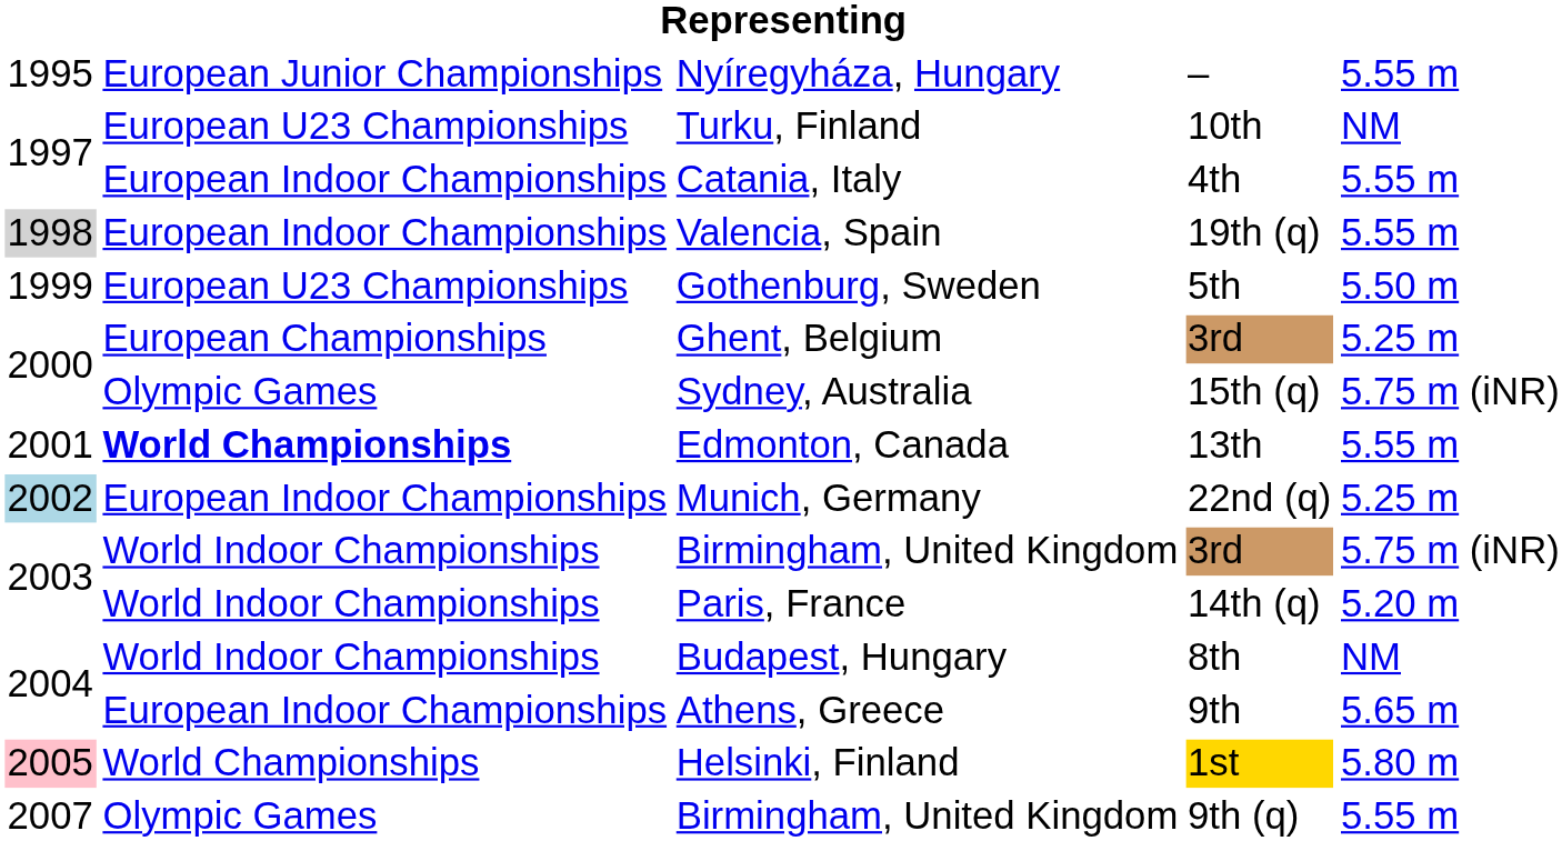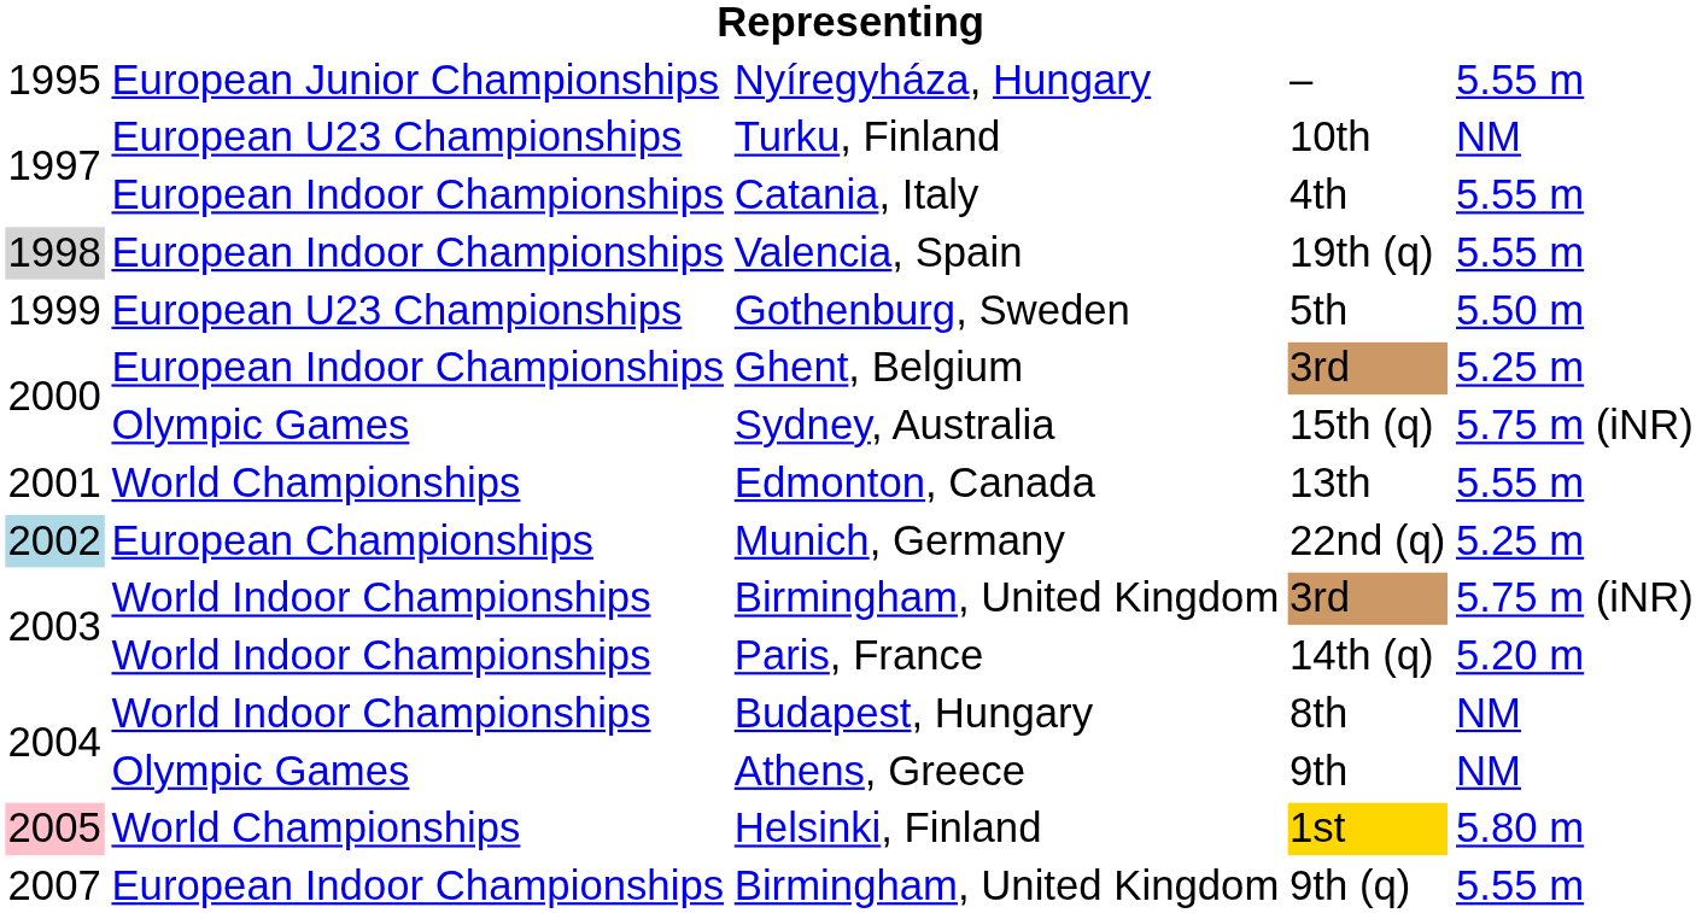 <table>
 <tr>
 <th colspan="6">Representing </th>
 </tr>
 <tr>
 <td>1995</td>
 <td><a href='#'>European Junior Championships</a></td>
 <td><a href='#'>Nyíregyháza</a>, <a href='#'>Hungary</a></td>
 <td>–</td>
 <td><a href='#'>5.55 m</a></td>
 </tr>
 <tr>
 <td rowspan=2>1997</td>
 <td><a href='#'>European U23 Championships</a></td>
 <td><a href='#'>Turku</a>, Finland</td>
 <td>10th</td>
 <td><a href='#'>NM</a></td>
 </tr>
 <tr>
 <td><a href='#'>European Indoor Championships</a></td>
 <td><a href='#'>Catania</a>, Italy</td>
 <td>4th</td>
 <td><a href='#'>5.55 m</a></td>
 </tr>
 <tr>
 <td style="background: lightgrey;">1998</td>
 <td><a href='#'>European Indoor Championships</a></td>
 <td><a href='#'>Valencia</a>, Spain</td>
 <td>19th (q)</td>
 <td><a href='#'>5.55 m</a></td>
 </tr>
 <tr>
 <td>1999</td>
 <td><a href='#'>European U23 Championships</a></td>
 <td><a href='#'>Gothenburg</a>, Sweden</td>
 <td>5th</td>
 <td><a href='#'>5.50 m</a></td>
 </tr>
 <tr>
 <td rowspan=2>2000</td>
-<td><a href='#'>European Championships</a></td>
+<td><a href='#'>European Indoor Championships</a></td>
 <td><a href='#'>Ghent</a>, Belgium</td>
 <td bgcolor=cc9966>3rd</td>
 <td><a href='#'>5.25 m</a></td>
 </tr>
 <tr>
 <td><a href='#'>Olympic Games</a></td>
 <td><a href='#'>Sydney</a>, Australia</td>
 <td>15th (q)</td>
 <td><a href='#'>5.75 m</a> (iNR)</td>
 </tr>
 <tr>
 <td>2001</td>
-<td><strong><a href='#'>World Championships</a></strong></td>
+<td><a href='#'>World Championships</a></td>
 <td><a href='#'>Edmonton</a>, Canada</td>
 <td>13th</td>
 <td><a href='#'>5.55 m</a></td>
 </tr>
 <tr>
 <td style="background: lightblue;">2002</td>
-<td><a href='#'>European Indoor Championships</a></td>
+<td><a href='#'>European Championships</a></td>
 <td><a href='#'>Munich</a>, Germany</td>
 <td>22nd (q)</td>
 <td><a href='#'>5.25 m</a></td>
 </tr>
 <tr>
 <td rowspan=2>2003</td>
 <td><a href='#'>World Indoor Championships</a></td>
 <td><a href='#'>Birmingham</a>, United Kingdom</td>
 <td bgcolor=cc9966>3rd</td>
 <td><a href='#'>5.75 m</a> (iNR)</td>
 </tr>
 <tr>
 <td><a href='#'>World Indoor Championships</a></td>
 <td><a href='#'>Paris</a>, France</td>
 <td>14th (q)</td>
 <td><a href='#'>5.20 m</a></td>
 </tr>
 <tr>
 <td rowspan=2>2004</td>
 <td><a href='#'>World Indoor Championships</a></td>
 <td><a href='#'>Budapest</a>, Hungary</td>
 <td>8th</td>
 <td><a href='#'>NM</a></td>
 </tr>
 <tr>
-<td><a href='#'>European Indoor Championships</a></td>
+<td><a href='#'>Olympic Games</a></td>
 <td><a href='#'>Athens</a>, Greece</td>
 <td>9th</td>
-<td><a href='#'>5.65 m</a></td>
+<td><a href='#'>NM</a></td>
 </tr>
 <tr>
 <td style="background: pink;">2005</td>
 <td><a href='#'>World Championships</a></td>
 <td><a href='#'>Helsinki</a>, Finland</td>
 <td bgcolor=gold>1st</td>
 <td><a href='#'>5.80 m</a></td>
 </tr>
 <tr>
 <td>2007</td>
-<td><a href='#'>Olympic Games</a></td>
+<td><a href='#'>European Indoor Championships</a></td>
 <td><a href='#'>Birmingham</a>, United Kingdom</td>
 <td>9th (q)</td>
 <td><a href='#'>5.55 m</a></td>
 </tr>
 </table>
